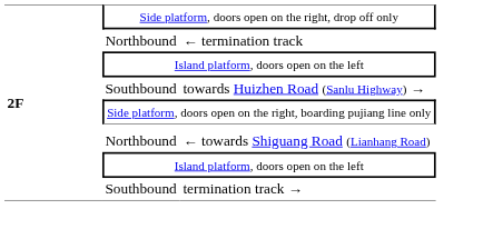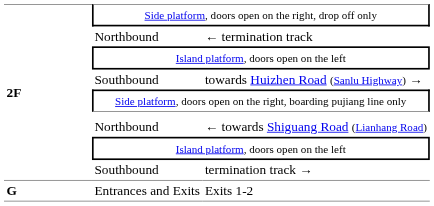 <table cellspacing=0 cellpadding=3>
 <tr>
 <td style="border-top:solid 1px gray;border-bottom:solid 1px gray;" rowspan=9 width=100><strong>2F</strong></td>
 <td style="border-right:solid 2px black;border-left:solid 2px black;border-top:solid 1px gray;border-bottom:solid 2px black;text-align:center;" colspan=2><small><a href='#'>Side platform</a>, doors open on the right, drop off only</small></td>
 </tr>
 <tr>
 <td>Northbound</td>
 <td>←  termination track</td>
 </tr>
 <tr>
 <td style="border-right:solid 2px black;border-left:solid 2px black;border-top:solid 2px black;border-bottom:solid 2px black;text-align:center;" colspan=2><small><a href='#'>Island platform</a>, doors open on the left</small></td>
 </tr>
 <tr>
 <td>Southbound</td>
 <td>  towards <a href='#'>Huizhen Road</a> <small>(<a href='#'>Sanlu Highway</a>)</small> →</td>
 </tr>
 <tr>
 <td style="border-top:solid 2px black;border-right:solid 2px black;border-left:solid 2px black;border-bottom:solid 1px gray;text-align:center;" colspan=2><small><a href='#'>Side platform</a>, doors open on the right, boarding pujiang line only</small></td>
 </tr>
 <tr>
 <td></td>
 </tr>
 <tr>
 <td>Northbound</td>
 <td>←  towards <a href='#'>Shiguang Road</a> <small>(<a href='#'>Lianhang Road</a>)</small></td>
 </tr>
 <tr>
 <td style="border-right:solid 2px black;border-left:solid 2px black;border-top:solid 2px black;border-bottom:solid 2px black;text-align:center;" colspan=2><small><a href='#'>Island platform</a>, doors open on the left</small></td>
 </tr>
 <tr>
 <td style="border-bottom:solid 1px gray;">Southbound</td>
 <td style="border-bottom:solid 1px gray;">  termination track →</td>
 </tr>
+<tr>
+<td style="border-bottom:solid 1px gray;"><strong>G</strong></td>
+<td style="border-bottom:solid 1px gray;">Entrances and Exits</td>
+<td style="border-bottom:solid 1px gray;">Exits 1-2</td>
+</tr>
 </table>
